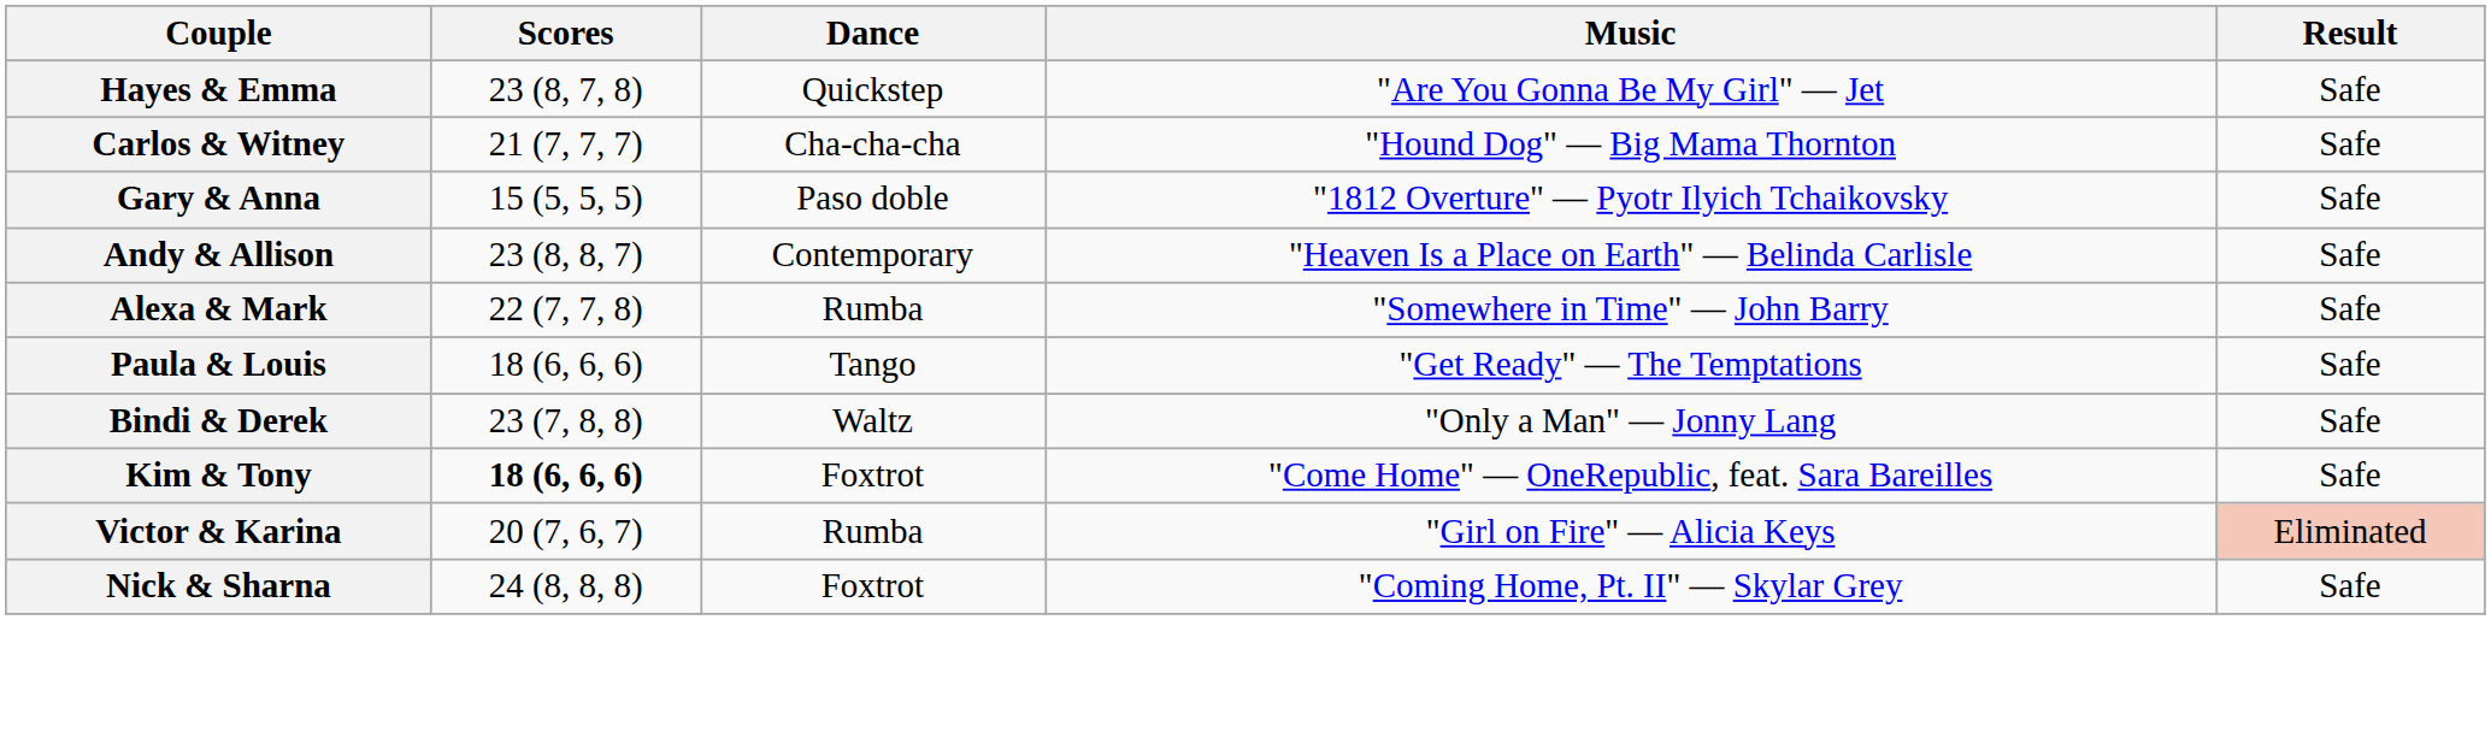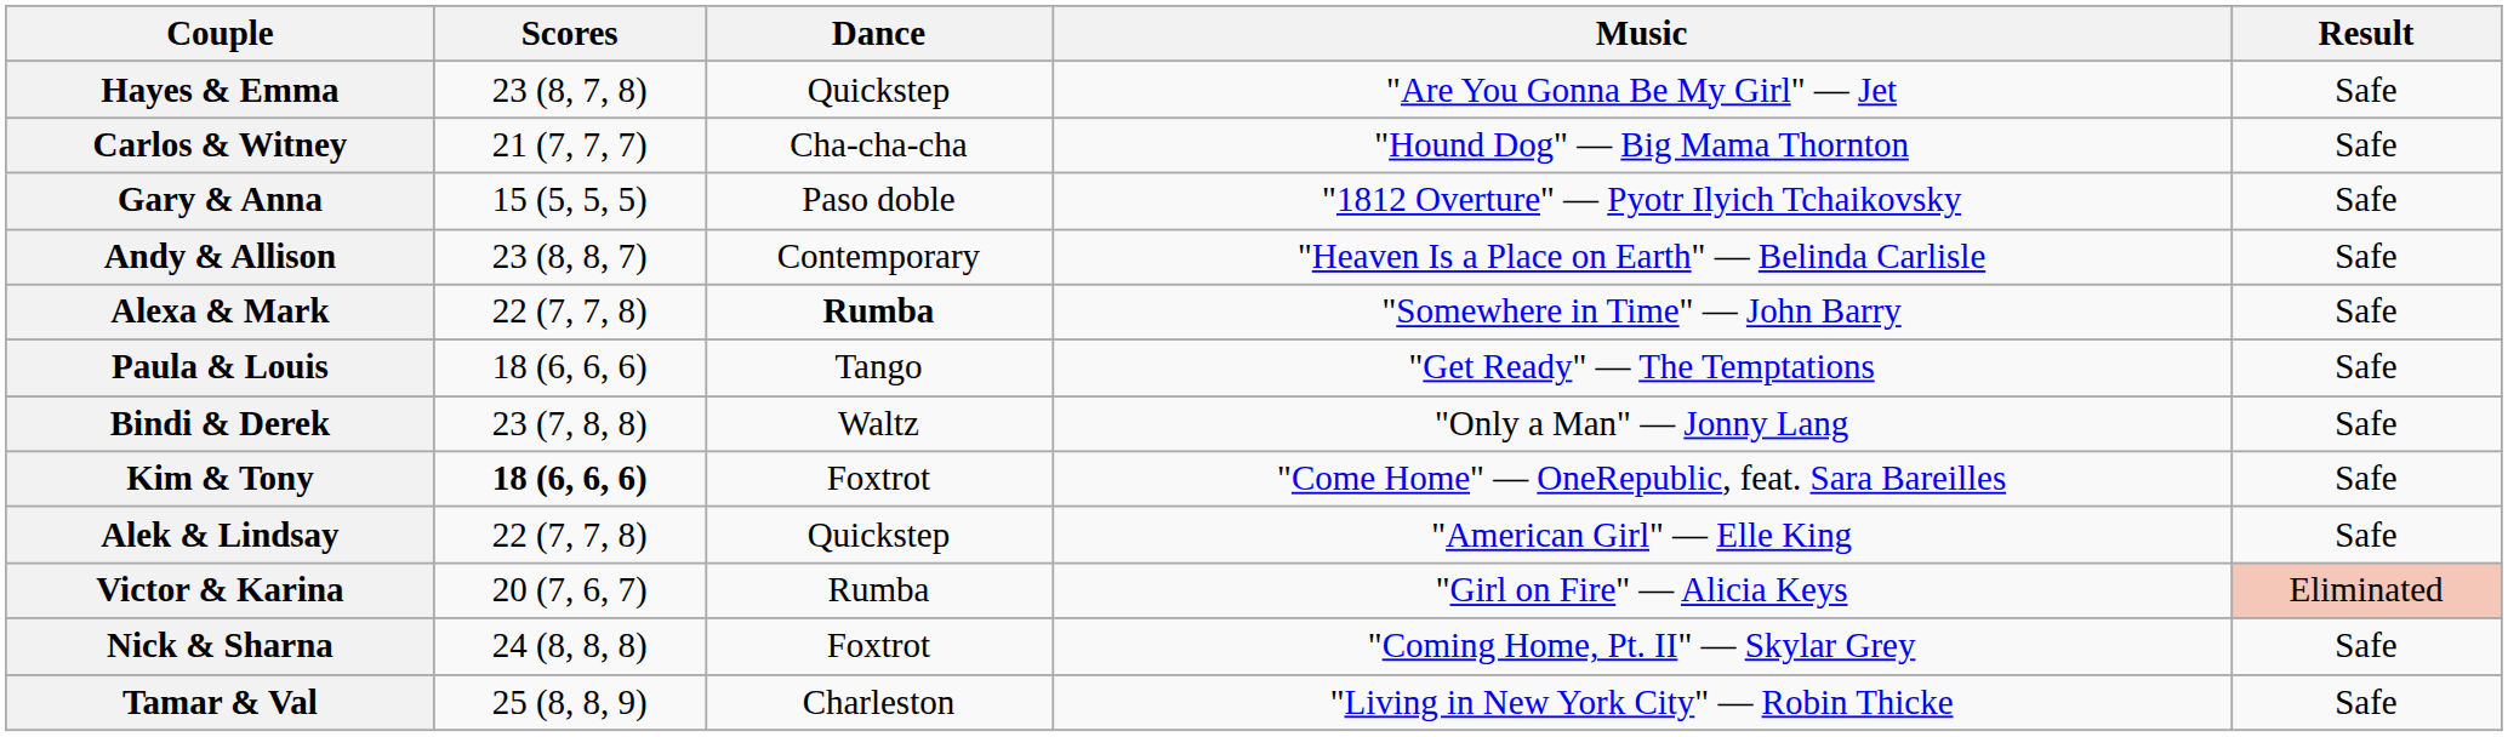 <table class="wikitable sortable" style="text-align:center; width:90%">
 <tr>
 <th scope="col">Couple</th>
 <th scope="col">Scores</th>
 <th scope="col" class="unsortable">Dance</th>
 <th scope="col" class="unsortable">Music</th>
 <th scope="col" class="unsortable">Result</th>
 </tr>
 <tr>
 <th scope="row">Hayes & Emma</th>
 <td>23 (8, 7, 8)</td>
 <td>Quickstep</td>
 <td>"<a href='#'>Are You Gonna Be My Girl</a>" — <a href='#'>Jet</a></td>
 <td>Safe</td>
 </tr>
 <tr>
 <th scope="row">Carlos & Witney</th>
 <td>21 (7, 7, 7)</td>
 <td>Cha-cha-cha</td>
 <td>"<a href='#'>Hound Dog</a>" — <a href='#'>Big Mama Thornton</a></td>
 <td>Safe</td>
 </tr>
 <tr>
 <th scope="row">Gary & Anna</th>
 <td>15 (5, 5, 5)</td>
 <td>Paso doble</td>
 <td>"<a href='#'>1812 Overture</a>" — <a href='#'>Pyotr Ilyich Tchaikovsky</a></td>
 <td>Safe</td>
 </tr>
 <tr>
 <th scope="row">Andy & Allison</th>
 <td>23 (8, 8, 7)</td>
 <td>Contemporary</td>
 <td>"<a href='#'>Heaven Is a Place on Earth</a>" — <a href='#'>Belinda Carlisle</a></td>
 <td>Safe</td>
 </tr>
 <tr>
 <th scope="row">Alexa & Mark</th>
 <td>22 (7, 7, 8)</td>
-<td>Rumba</td>
+<td><strong>Rumba</strong></td>
 <td>"<a href='#'>Somewhere in Time</a>" — <a href='#'>John Barry</a></td>
 <td>Safe</td>
 </tr>
 <tr>
 <th scope="row">Paula & Louis</th>
 <td>18 (6, 6, 6)</td>
 <td>Tango</td>
 <td>"<a href='#'>Get Ready</a>" — <a href='#'>The Temptations</a></td>
 <td>Safe</td>
 </tr>
 <tr>
 <th scope="row">Bindi & Derek</th>
 <td>23 (7, 8, 8)</td>
 <td>Waltz</td>
 <td>"Only a Man" — <a href='#'>Jonny Lang</a></td>
 <td>Safe</td>
 </tr>
 <tr>
 <th scope="row">Kim & Tony</th>
 <td><strong>18 (6, 6, 6)</strong></td>
 <td>Foxtrot</td>
 <td>"<a href='#'>Come Home</a>" — <a href='#'>OneRepublic</a>, feat. <a href='#'>Sara Bareilles</a></td>
 <td>Safe</td>
 </tr>
 <tr>
+<th scope="row">Alek & Lindsay</th>
+<td>22 (7, 7, 8)</td>
+<td>Quickstep</td>
+<td>"<a href='#'>American Girl</a>" — <a href='#'>Elle King</a></td>
+<td>Safe</td>
+</tr>
+<tr>
 <th scope="row">Victor & Karina</th>
 <td>20 (7, 6, 7)</td>
 <td>Rumba</td>
 <td>"<a href='#'>Girl on Fire</a>" — <a href='#'>Alicia Keys</a></td>
 <td bgcolor=f4c7b8>Eliminated</td>
 </tr>
 <tr>
 <th scope="row">Nick & Sharna</th>
 <td>24 (8, 8, 8)</td>
 <td>Foxtrot</td>
 <td>"<a href='#'>Coming Home, Pt. II</a>" — <a href='#'>Skylar Grey</a></td>
 <td>Safe</td>
 </tr>
+<tr>
+<th scope="row">Tamar & Val</th>
+<td>25 (8, 8, 9)</td>
+<td>Charleston</td>
+<td>"<a href='#'>Living in New York City</a>" — <a href='#'>Robin Thicke</a></td>
+<td>Safe</td>
+</tr>
 </table>
